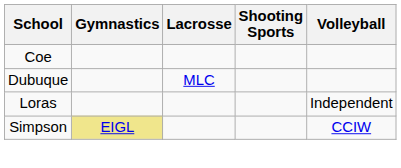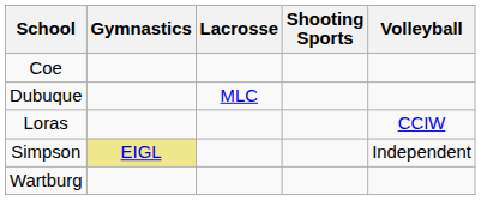 <table class="wikitable" style="text-align:center">
 <tr>
 <th>School</th>
 <th>Gymnastics</th>
 <th>Lacrosse</th>
 <th>Shooting<br>Sports</th>
 <th>Volleyball</th>
 </tr>
 <tr>
 <td>Coe</td>
 <td></td>
 <td></td>
 <td></td>
 <td></td>
 </tr>
 <tr>
 <td>Dubuque</td>
 <td></td>
 <td><a href='#'>MLC</a></td>
 <td></td>
 <td></td>
 </tr>
 <tr>
 <td>Loras</td>
 <td></td>
 <td></td>
 <td></td>
-<td>Independent</td>
+<td><a href='#'>CCIW</a></td>
 </tr>
 <tr>
 <td>Simpson</td>
 <td style="background: khaki;"><a href='#'>EIGL</a></td>
 <td></td>
 <td></td>
-<td><a href='#'>CCIW</a></td>
+<td>Independent</td>
+</tr>
+<tr>
+<td>Wartburg</td>
+<td></td>
+<td></td>
+<td></td>
+<td></td>
 </tr>
 </table>
